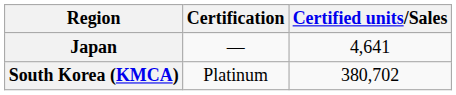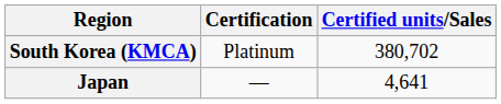 <table class="wikitable sortable plainrowheaders" style="text-align:center">
 <tr>
 <th>Region</th>
 <th>Certification</th>
 <th><a href='#'>Certified units</a>/Sales</th>
 </tr>
 <tr>
+<th scope="row">South Korea (<a href='#'>KMCA</a>)</th>
+<td align="center">Platinum</td>
+<td align="center">380,702</td>
+</tr>
+<tr>
 <th scope="row">Japan</th>
 <td align="center">—</td>
 <td align="center">4,641</td>
 </tr>
-<tr>
-<th scope="row">South Korea (<a href='#'>KMCA</a>)</th>
-<td align="center">Platinum</td>
-<td align="center">380,702</td>
-</tr>
 </table>
